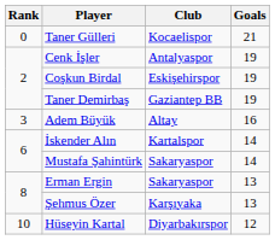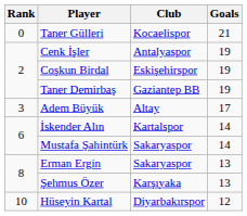 <table class="wikitable" style="text-align: left;">
 <tr>
 <th>Rank</th>
 <th>Player</th>
 <th>Club</th>
 <th>Goals</th>
 </tr>
 <tr>
 <td align=center>0</td>
 <td> <a href='#'>Taner Gülleri</a></td>
 <td><a href='#'>Kocaelispor</a></td>
 <td align=center>21</td>
 </tr>
 <tr>
 <td rowspan=3 align=center>2</td>
 <td> <a href='#'>Cenk İşler</a></td>
 <td><a href='#'>Antalyaspor</a></td>
 <td align=center>19</td>
 </tr>
 <tr>
 <td> <a href='#'>Coşkun Birdal</a></td>
 <td><a href='#'>Eskişehirspor</a></td>
 <td align=center>19</td>
 </tr>
 <tr>
 <td> <a href='#'>Taner Demirbaş</a></td>
 <td><a href='#'>Gaziantep BB</a></td>
 <td align=center>19</td>
 </tr>
 <tr>
 <td align=center>3</td>
 <td> <a href='#'>Adem Büyük</a></td>
 <td><a href='#'>Altay</a></td>
-<td align=center>16</td>
+<td align=center>17</td>
 </tr>
 <tr>
 <td rowspan=2 align=center>6</td>
 <td> <a href='#'>İskender Alın</a></td>
 <td><a href='#'>Kartalspor</a></td>
 <td align=center>14</td>
 </tr>
 <tr>
 <td> <a href='#'>Mustafa Şahintürk</a></td>
 <td><a href='#'>Sakaryaspor</a></td>
 <td align=center>14</td>
 </tr>
 <tr>
 <td rowspan=2 align=center>8</td>
 <td> <a href='#'>Erman Ergin</a></td>
 <td><a href='#'>Sakaryaspor</a></td>
 <td align=center>13</td>
 </tr>
 <tr>
 <td> <a href='#'>Şehmus Özer</a></td>
 <td><a href='#'>Karşıyaka</a></td>
 <td align=center>13</td>
 </tr>
 <tr>
 <td align=center>10</td>
 <td> <a href='#'>Hüseyin Kartal</a></td>
 <td><a href='#'>Diyarbakırspor</a></td>
 <td align=center>12</td>
 </tr>
 </table>
